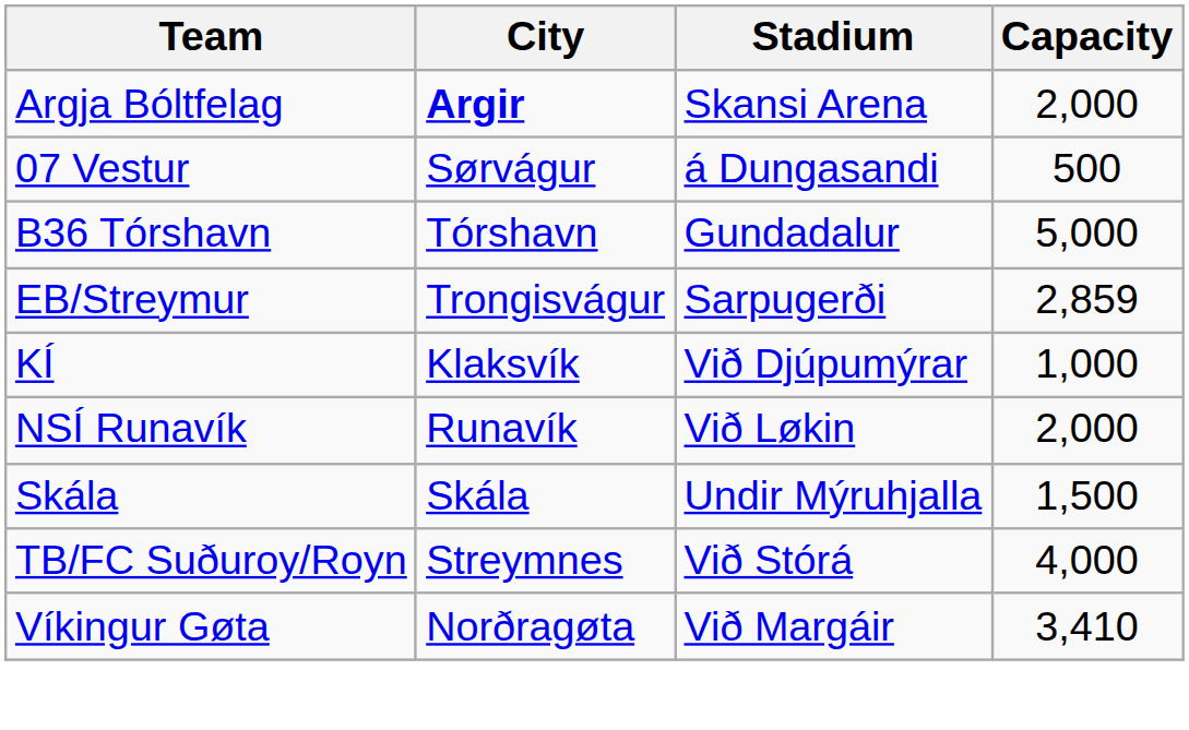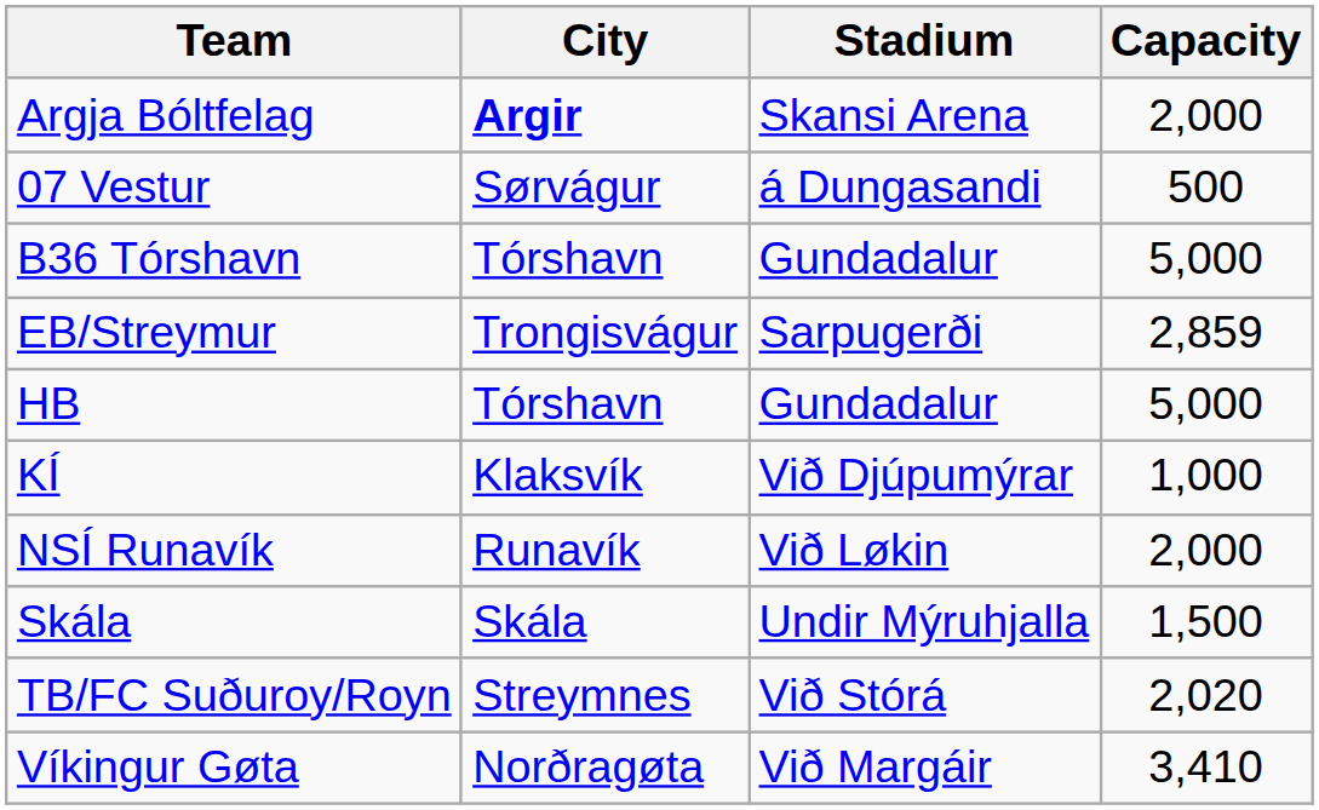 <table class="wikitable sortable">
 <tr>
 <th>Team</th>
 <th>City</th>
 <th>Stadium</th>
 <th>Capacity</th>
 </tr>
 <tr>
 <td><a href='#'>Argja Bóltfelag</a></td>
 <td><strong><a href='#'>Argir</a></strong></td>
 <td><a href='#'>Skansi Arena</a></td>
 <td align="center">2,000</td>
 </tr>
 <tr>
 <td><a href='#'>07 Vestur</a></td>
 <td><a href='#'>Sørvágur</a></td>
 <td><a href='#'>á Dungasandi</a></td>
 <td align="center">500</td>
 </tr>
 <tr>
 <td><a href='#'>B36 Tórshavn</a></td>
 <td><a href='#'>Tórshavn</a></td>
 <td><a href='#'>Gundadalur</a></td>
 <td align="center">5,000</td>
 </tr>
 <tr>
 <td><a href='#'>EB/Streymur</a></td>
 <td><a href='#'>Trongisvágur</a></td>
 <td><a href='#'>Sarpugerði</a></td>
 <td align="center">2,859</td>
 </tr>
 <tr>
+<td><a href='#'>HB</a></td>
+<td><a href='#'>Tórshavn</a></td>
+<td><a href='#'>Gundadalur</a></td>
+<td align="center">5,000</td>
+</tr>
+<tr>
 <td><a href='#'>KÍ</a></td>
 <td><a href='#'>Klaksvík</a></td>
 <td><a href='#'>Við Djúpumýrar</a></td>
 <td align="center">1,000</td>
 </tr>
 <tr>
 <td><a href='#'>NSÍ Runavík</a></td>
 <td><a href='#'>Runavík</a></td>
 <td><a href='#'>Við Løkin</a></td>
 <td align="center">2,000</td>
 </tr>
 <tr>
 <td><a href='#'>Skála</a></td>
 <td><a href='#'>Skála</a></td>
 <td><a href='#'>Undir Mýruhjalla</a></td>
 <td align="center">1,500</td>
 </tr>
 <tr>
 <td><a href='#'>TB/FC Suðuroy/Royn</a></td>
 <td><a href='#'>Streymnes</a></td>
 <td><a href='#'>Við Stórá</a></td>
-<td align="center">4,000</td>
+<td align="center">2,020</td>
 </tr>
 <tr>
 <td><a href='#'>Víkingur Gøta</a></td>
 <td><a href='#'>Norðragøta</a></td>
 <td><a href='#'>Við Margáir</a></td>
 <td align="center">3,410</td>
 </tr>
 </table>
